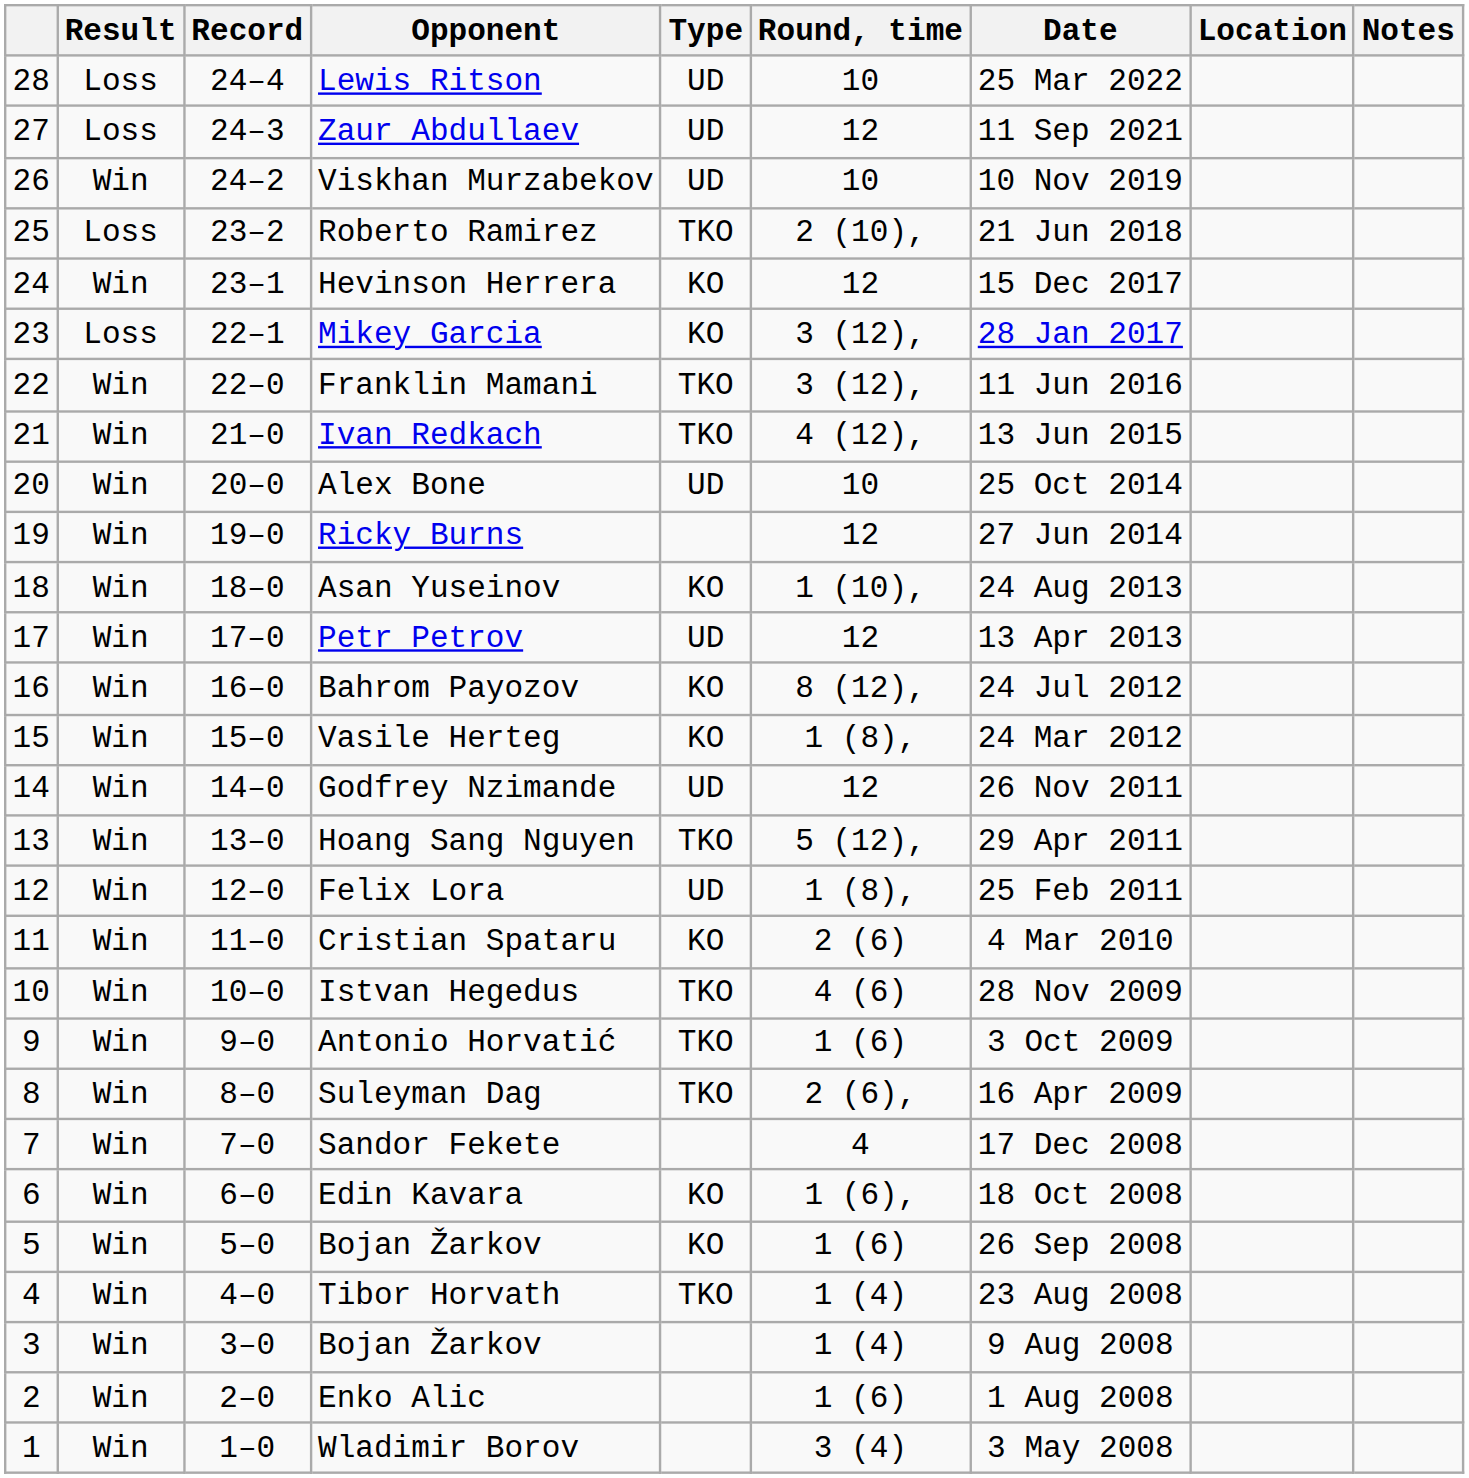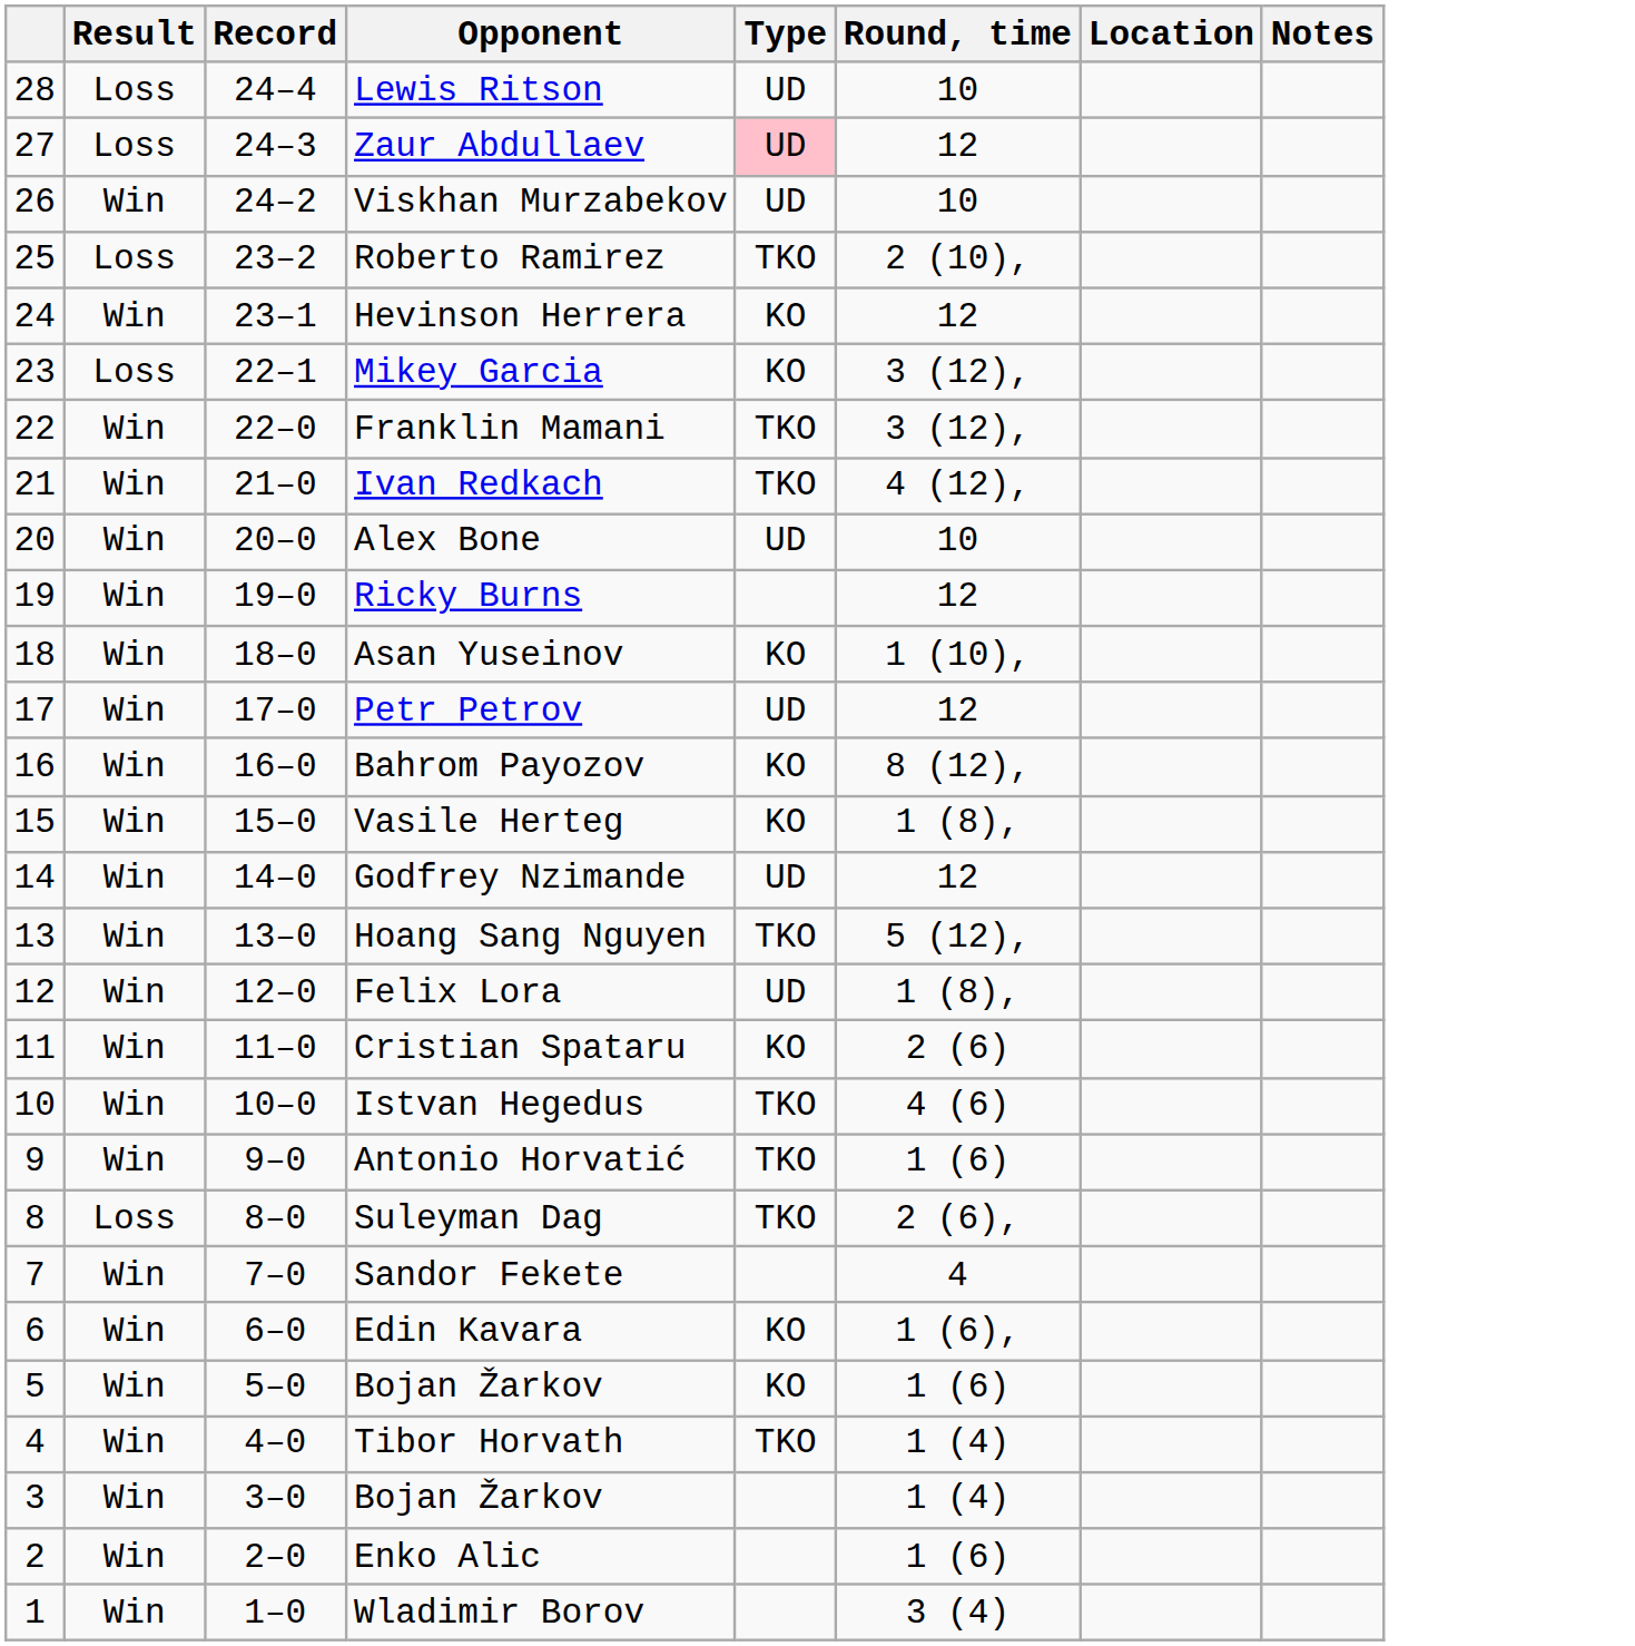 <table class="wikitable" style="text-align:center">
 <tr>
 <th></th>
 <th>Result</th>
 <th>Record</th>
 <th>Opponent</th>
 <th>Type</th>
 <th>Round, time</th>
-<th>Date</th>
 <th>Location</th>
 <th>Notes</th>
 </tr>
 <tr>
 <td>28</td>
 <td>Loss</td>
 <td>24–4</td>
 <td style="text-align:left;"> <a href='#'>Lewis Ritson</a></td>
 <td>UD</td>
 <td>10</td>
-<td>25 Mar 2022</td>
 <td style="text-align:left;"> </td>
 <td></td>
 </tr>
 <tr>
 <td>27</td>
 <td>Loss</td>
 <td>24–3</td>
 <td style="text-align:left;"> <a href='#'>Zaur Abdullaev</a></td>
-<td>UD</td>
+<td style="background: pink;">UD</td>
 <td>12</td>
-<td>11 Sep 2021</td>
 <td style="text-align:left;"> </td>
 <td style="text-align:left;"></td>
 </tr>
 <tr>
 <td>26</td>
 <td>Win</td>
 <td>24–2</td>
 <td style="text-align:left;"> Viskhan Murzabekov</td>
 <td>UD</td>
 <td>10</td>
-<td>10 Nov 2019</td>
 <td style="text-align:left;"> </td>
 <td></td>
 </tr>
 <tr>
 <td>25</td>
 <td>Loss</td>
 <td>23–2</td>
 <td style="text-align:left;"> Roberto Ramirez</td>
 <td>TKO</td>
 <td>2 (10), </td>
-<td>21 Jun 2018</td>
 <td style="text-align:left;"> </td>
 <td></td>
 </tr>
 <tr>
 <td>24</td>
 <td>Win</td>
 <td>23–1</td>
 <td style="text-align:left;"> Hevinson Herrera</td>
 <td>KO</td>
 <td>12</td>
-<td>15 Dec 2017</td>
 <td style="text-align:left;"> </td>
 <td></td>
 </tr>
 <tr>
 <td>23</td>
 <td>Loss</td>
 <td>22–1</td>
 <td style="text-align:left;"> <a href='#'>Mikey Garcia</a></td>
 <td>KO</td>
 <td>3 (12), </td>
-<td><a href='#'>28 Jan 2017</a></td>
 <td style="text-align:left;"> </td>
 <td style="text-align:left;"></td>
 </tr>
 <tr>
 <td>22</td>
 <td>Win</td>
 <td>22–0</td>
 <td style="text-align:left;"> Franklin Mamani</td>
 <td>TKO</td>
 <td>3 (12), </td>
-<td>11 Jun 2016</td>
 <td style="text-align:left;"> </td>
 <td style="text-align:left;"></td>
 </tr>
 <tr>
 <td>21</td>
 <td>Win</td>
 <td>21–0</td>
 <td style="text-align:left;"> <a href='#'>Ivan Redkach</a></td>
 <td>TKO</td>
 <td>4 (12), </td>
-<td>13 Jun 2015</td>
 <td style="text-align:left;"> </td>
 <td></td>
 </tr>
 <tr>
 <td>20</td>
 <td>Win</td>
 <td>20–0</td>
 <td style="text-align:left;"> Alex Bone</td>
 <td>UD</td>
 <td>10</td>
-<td>25 Oct 2014</td>
 <td style="text-align:left;"> </td>
 <td></td>
 </tr>
 <tr>
 <td>19</td>
 <td>Win</td>
 <td>19–0</td>
 <td style="text-align:left;"> <a href='#'>Ricky Burns</a></td>
 <td></td>
 <td>12</td>
-<td>27 Jun 2014</td>
 <td style="text-align:left;"> </td>
 <td style="text-align:left;"></td>
 </tr>
 <tr>
 <td>18</td>
 <td>Win</td>
 <td>18–0</td>
 <td style="text-align:left;"> Asan Yuseinov</td>
 <td>KO</td>
 <td>1 (10), </td>
-<td>24 Aug 2013</td>
 <td style="text-align:left;"> </td>
 <td></td>
 </tr>
 <tr>
 <td>17</td>
 <td>Win</td>
 <td>17–0</td>
 <td style="text-align:left;"> <a href='#'>Petr Petrov</a></td>
 <td>UD</td>
 <td>12</td>
-<td>13 Apr 2013</td>
 <td style="text-align:left;"> </td>
 <td style="text-align:left;"></td>
 </tr>
 <tr>
 <td>16</td>
 <td>Win</td>
 <td>16–0</td>
 <td style="text-align:left;"> Bahrom Payozov</td>
 <td>KO</td>
 <td>8 (12), </td>
-<td>24 Jul 2012</td>
 <td style="text-align:left;"> </td>
 <td style="text-align:left;"></td>
 </tr>
 <tr>
 <td>15</td>
 <td>Win</td>
 <td>15–0</td>
 <td style="text-align:left;"> Vasile Herteg</td>
 <td>KO</td>
 <td>1 (8), </td>
-<td>24 Mar 2012</td>
 <td style="text-align:left;"> </td>
 <td></td>
 </tr>
 <tr>
 <td>14</td>
 <td>Win</td>
 <td>14–0</td>
 <td style="text-align:left;"> Godfrey Nzimande</td>
 <td>UD</td>
 <td>12</td>
-<td>26 Nov 2011</td>
 <td style="text-align:left;"> </td>
 <td style="text-align:left;"></td>
 </tr>
 <tr>
 <td>13</td>
 <td>Win</td>
 <td>13–0</td>
 <td style="text-align:left;"> Hoang Sang Nguyen</td>
 <td>TKO</td>
 <td>5 (12), </td>
-<td>29 Apr 2011</td>
 <td style="text-align:left;"> </td>
 <td style="text-align:left;"></td>
 </tr>
 <tr>
 <td>12</td>
 <td>Win</td>
 <td>12–0</td>
 <td style="text-align:left;"> Felix Lora</td>
 <td>UD</td>
 <td>1 (8), </td>
-<td>25 Feb 2011</td>
 <td style="text-align:left;"> </td>
 <td style="text-align:left;"></td>
 </tr>
 <tr>
 <td>11</td>
 <td>Win</td>
 <td>11–0</td>
 <td style="text-align:left;"> Cristian Spataru</td>
 <td>KO</td>
 <td>2 (6)</td>
-<td>4 Mar 2010</td>
 <td style="text-align:left;"> </td>
 <td></td>
 </tr>
 <tr>
 <td>10</td>
 <td>Win</td>
 <td>10–0</td>
 <td style="text-align:left;"> Istvan Hegedus</td>
 <td>TKO</td>
 <td>4 (6)</td>
-<td>28 Nov 2009</td>
 <td style="text-align:left;"> </td>
 <td></td>
 </tr>
 <tr>
 <td>9</td>
 <td>Win</td>
 <td>9–0</td>
 <td style="text-align:left;"> Antonio Horvatić</td>
 <td>TKO</td>
 <td>1 (6)</td>
-<td>3 Oct 2009</td>
 <td style="text-align:left;"> </td>
 <td></td>
 </tr>
 <tr>
 <td>8</td>
-<td>Win</td>
+<td>Loss</td>
 <td>8–0</td>
 <td style="text-align:left;"> Suleyman Dag</td>
 <td>TKO</td>
 <td>2 (6), </td>
-<td>16 Apr 2009</td>
 <td style="text-align:left;"> </td>
 <td></td>
 </tr>
 <tr>
 <td>7</td>
 <td>Win</td>
 <td>7–0</td>
 <td style="text-align:left;"> Sandor Fekete</td>
 <td></td>
 <td>4</td>
-<td>17 Dec 2008</td>
 <td style="text-align:left;"> </td>
 <td></td>
 </tr>
 <tr>
 <td>6</td>
 <td>Win</td>
 <td>6–0</td>
 <td style="text-align:left;"> Edin Kavara</td>
 <td>KO</td>
 <td>1 (6), </td>
-<td>18 Oct 2008</td>
 <td style="text-align:left;"> </td>
 <td></td>
 </tr>
 <tr>
 <td>5</td>
 <td>Win</td>
 <td>5–0</td>
 <td style="text-align:left;"> Bojan Žarkov</td>
 <td>KO</td>
 <td>1 (6)</td>
-<td>26 Sep 2008</td>
 <td style="text-align:left;"> </td>
 <td></td>
 </tr>
 <tr>
 <td>4</td>
 <td>Win</td>
 <td>4–0</td>
 <td style="text-align:left;"> Tibor Horvath</td>
 <td>TKO</td>
 <td>1 (4)</td>
-<td>23 Aug 2008</td>
 <td style="text-align:left;"> </td>
 <td></td>
 </tr>
 <tr>
 <td>3</td>
 <td>Win</td>
 <td>3–0</td>
 <td style="text-align:left;"> Bojan Žarkov</td>
 <td></td>
 <td>1 (4)</td>
-<td>9 Aug 2008</td>
 <td style="text-align:left;"> </td>
 <td></td>
 </tr>
 <tr>
 <td>2</td>
 <td>Win</td>
 <td>2–0</td>
 <td style="text-align:left;"> Enko Alic</td>
 <td></td>
 <td>1 (6)</td>
-<td>1 Aug 2008</td>
 <td style="text-align:left;"> </td>
 <td></td>
 </tr>
 <tr>
 <td>1</td>
 <td>Win</td>
 <td>1–0</td>
 <td align=left> Wladimir Borov</td>
 <td></td>
 <td>3 (4)</td>
-<td>3 May 2008</td>
 <td style="text-align:left;"> </td>
 <td></td>
 </tr>
 </table>
